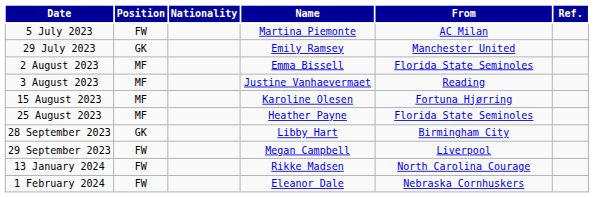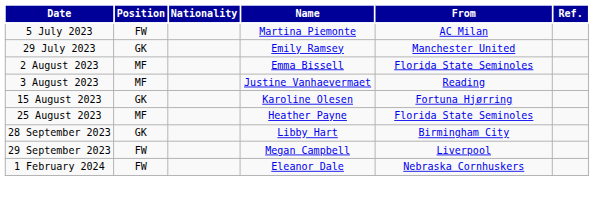 <table class="wikitable" style="text-align:center; font-size:90%; ">
 <tr>
 <th style="background:#000099;color:white;border:2px solid #ffffff; width:120px;">Date</th>
 <th style="background:#000099;color:white;border:2px solid #ffffff; width:50px;">Position</th>
 <th style="background:#000099;color:white;border:2px solid #ffffff; width:50px;">Nationality</th>
 <th style="background:#000099;color:white;border:2px solid #ffffff; width:150px;">Name</th>
 <th style="background:#000099;color:white;border:2px solid #ffffff; width:200px;">From</th>
 <th style="background:#000099;color:white;border:2px solid #ffffff; width:35px;">Ref.</th>
 </tr>
 <tr>
 <td>5 July 2023</td>
 <td>FW</td>
 <td></td>
 <td><a href='#'>Martina Piemonte</a></td>
 <td> <a href='#'>AC Milan</a></td>
 <td></td>
 </tr>
 <tr>
 <td>29 July 2023</td>
 <td>GK</td>
 <td></td>
 <td><a href='#'>Emily Ramsey</a></td>
 <td> <a href='#'>Manchester United</a></td>
 <td></td>
 </tr>
 <tr>
 <td>2 August 2023</td>
 <td>MF</td>
 <td></td>
 <td><a href='#'>Emma Bissell</a></td>
 <td> <a href='#'>Florida State Seminoles</a></td>
 <td></td>
 </tr>
 <tr>
 <td>3 August 2023</td>
 <td>MF</td>
 <td></td>
 <td><a href='#'>Justine Vanhaevermaet</a></td>
 <td> <a href='#'>Reading</a></td>
 <td></td>
 </tr>
 <tr>
 <td>15 August 2023</td>
-<td>MF</td>
+<td>GK</td>
 <td></td>
 <td><a href='#'>Karoline Olesen</a></td>
 <td> <a href='#'>Fortuna Hjørring</a></td>
 <td></td>
 </tr>
 <tr>
 <td>25 August 2023</td>
 <td>MF</td>
 <td></td>
 <td><a href='#'>Heather Payne</a></td>
 <td> <a href='#'>Florida State Seminoles</a></td>
 <td></td>
 </tr>
 <tr>
 <td>28 September 2023</td>
 <td>GK</td>
 <td></td>
 <td><a href='#'>Libby Hart</a></td>
 <td> <a href='#'>Birmingham City</a></td>
 <td></td>
 </tr>
 <tr>
 <td>29 September 2023</td>
 <td>FW</td>
 <td></td>
 <td><a href='#'>Megan Campbell</a></td>
 <td> <a href='#'>Liverpool</a></td>
 <td></td>
 </tr>
 <tr>
-<td>13 January 2024</td>
-<td>FW</td>
-<td></td>
-<td><a href='#'>Rikke Madsen</a></td>
-<td> <a href='#'>North Carolina Courage</a></td>
-<td></td>
-</tr>
-<tr>
 <td>1 February 2024</td>
 <td>FW</td>
 <td></td>
 <td><a href='#'>Eleanor Dale</a></td>
 <td> <a href='#'>Nebraska Cornhuskers</a></td>
 <td></td>
 </tr>
 </table>
